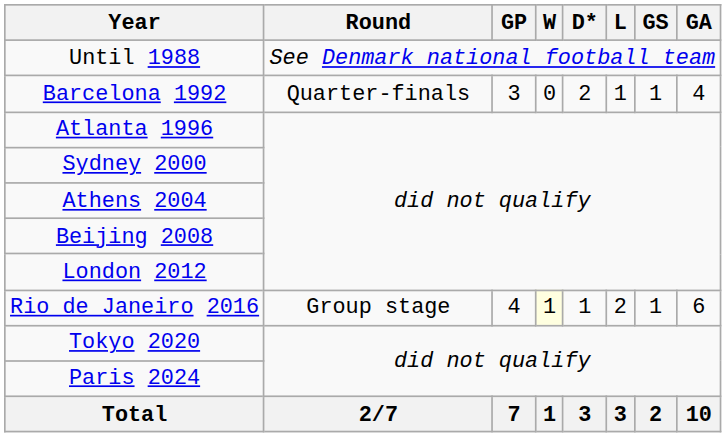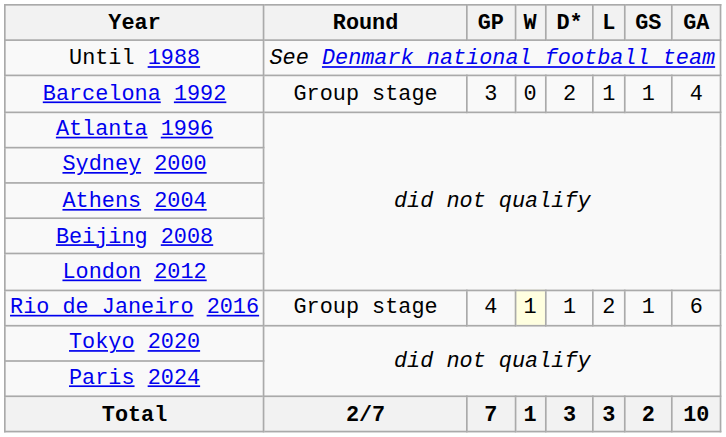 <table class="wikitable" style="text-align: center;">
 <tr>
 <th>Year</th>
 <th>Round</th>
 <th>GP</th>
 <th>W</th>
 <th>D*</th>
 <th>L</th>
 <th>GS</th>
 <th>GA</th>
 </tr>
 <tr>
 <td>Until <a href='#'>1988</a></td>
 <td colspan=7><em>See <a href='#'>Denmark national football team</a></em></td>
 </tr>
 <tr>
 <td> <a href='#'>Barcelona</a> <a href='#'>1992</a></td>
-<td>Quarter-finals</td>
+<td>Group stage</td>
 <td>3</td>
 <td>0</td>
 <td>2</td>
 <td>1</td>
 <td>1</td>
 <td>4</td>
 </tr>
 <tr>
 <td> <a href='#'>Atlanta</a> <a href='#'>1996</a></td>
 <td colspan=7 rowspan=5><em>did not qualify</em></td>
 </tr>
 <tr>
 <td> <a href='#'>Sydney</a> <a href='#'>2000</a></td>
 </tr>
 <tr>
 <td> <a href='#'>Athens</a> <a href='#'>2004</a></td>
 </tr>
 <tr>
 <td> <a href='#'>Beijing</a> <a href='#'>2008</a></td>
 </tr>
 <tr>
 <td> <a href='#'>London</a> <a href='#'>2012</a></td>
 </tr>
 <tr>
 <td> <a href='#'>Rio de Janeiro</a> <a href='#'>2016</a></td>
 <td>Group stage</td>
 <td>4</td>
 <td style="background: lightyellow;">1</td>
 <td>1</td>
 <td>2</td>
 <td>1</td>
 <td>6</td>
 </tr>
 <tr>
 <td> <a href='#'>Tokyo</a> <a href='#'>2020</a></td>
 <td rowspan=2 colspan=7><em>did not qualify</em></td>
 </tr>
 <tr>
 <td> <a href='#'>Paris</a> <a href='#'>2024</a></td>
 </tr>
 <tr>
 <th>Total</th>
 <th>2/7</th>
 <th>7</th>
 <th>1</th>
 <th>3</th>
 <th>3</th>
 <th>2</th>
 <th>10</th>
 </tr>
 </table>
